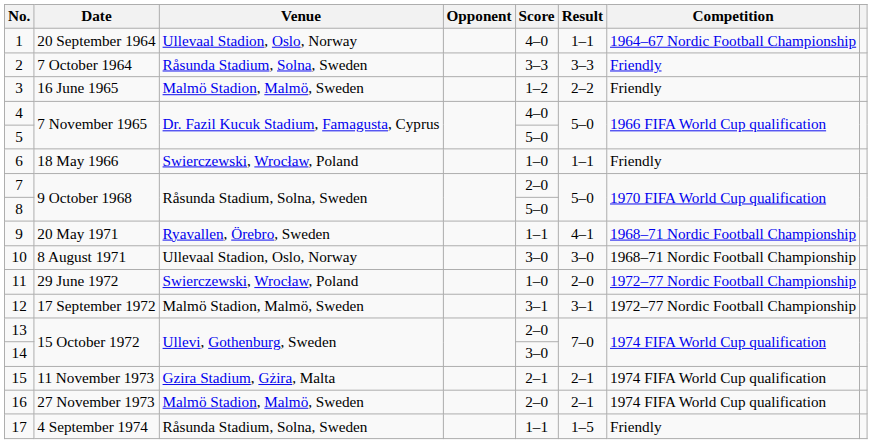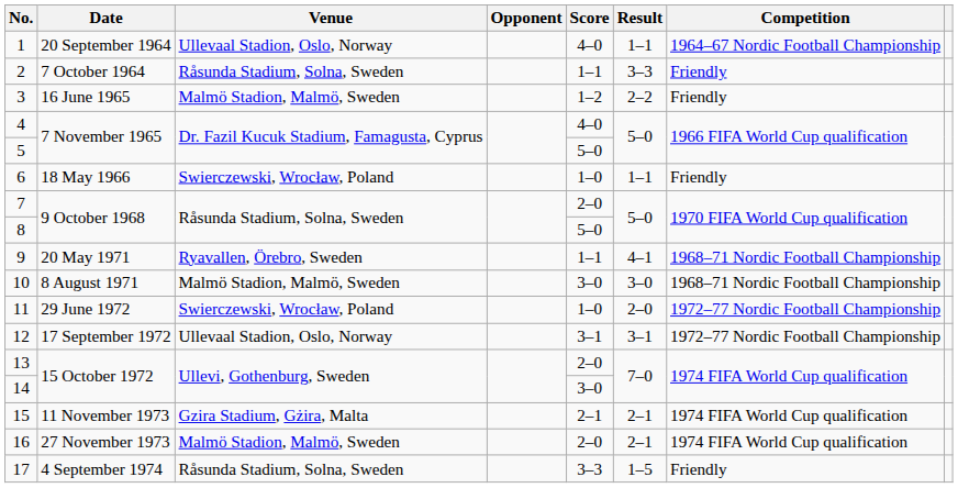 <table class="wikitable sortable">
 <tr>
 <th scope="col">No.</th>
 <th scope="col">Date</th>
 <th scope="col">Venue</th>
 <th scope="col">Opponent</th>
 <th scope="col">Score</th>
 <th scope="col">Result</th>
 <th scope="col">Competition</th>
 <th class="unsortable" scope="col"></th>
 </tr>
 <tr>
 <td align="center">1</td>
 <td>20 September 1964</td>
 <td><a href='#'>Ullevaal Stadion</a>, <a href='#'>Oslo</a>, Norway</td>
 <td></td>
 <td align="center">4–0</td>
 <td align="center">1–1</td>
 <td><a href='#'>1964–67 Nordic Football Championship</a></td>
 <td></td>
 </tr>
 <tr>
 <td align="center">2</td>
 <td>7 October 1964</td>
 <td><a href='#'>Råsunda Stadium</a>, <a href='#'>Solna</a>, Sweden</td>
 <td></td>
-<td align="center">3–3</td>
+<td align="center">1–1</td>
 <td align="center">3–3</td>
 <td><a href='#'>Friendly</a></td>
 <td></td>
 </tr>
 <tr>
 <td align="center">3</td>
 <td>16 June 1965</td>
 <td><a href='#'>Malmö Stadion</a>, <a href='#'>Malmö</a>, Sweden</td>
 <td></td>
 <td align="center">1–2</td>
 <td style="text-align:center">2–2</td>
 <td>Friendly</td>
 <td></td>
 </tr>
 <tr>
 <td align="center">4</td>
 <td rowspan="2">7 November 1965</td>
 <td rowspan="2"><a href='#'>Dr. Fazil Kucuk Stadium</a>, <a href='#'>Famagusta</a>, Cyprus</td>
 <td rowspan="2"></td>
 <td align="center">4–0</td>
 <td rowspan="2" align="center">5–0</td>
 <td rowspan="2"><a href='#'>1966 FIFA World Cup qualification</a></td>
 <td rowspan="2"></td>
 </tr>
 <tr>
 <td align="center">5</td>
 <td align="center">5–0</td>
 </tr>
 <tr>
 <td align="center">6</td>
 <td>18 May 1966</td>
 <td><a href='#'>Swierczewski</a>, <a href='#'>Wrocław</a>, Poland</td>
 <td></td>
 <td align="center">1–0</td>
 <td align="center">1–1</td>
 <td>Friendly</td>
 <td></td>
 </tr>
 <tr>
 <td align="center">7</td>
 <td rowspan="2">9 October 1968</td>
 <td rowspan="2">Råsunda Stadium, Solna, Sweden</td>
 <td rowspan="2"></td>
 <td align="center">2–0</td>
 <td rowspan="2" align="center">5–0</td>
 <td rowspan="2"><a href='#'>1970 FIFA World Cup qualification</a></td>
 <td rowspan="2"></td>
 </tr>
 <tr>
 <td align="center">8</td>
 <td align="center">5–0</td>
 </tr>
 <tr>
 <td align="center">9</td>
 <td>20 May 1971</td>
 <td><a href='#'>Ryavallen</a>, <a href='#'>Örebro</a>, Sweden</td>
 <td></td>
 <td align="center">1–1</td>
 <td align="center">4–1</td>
 <td><a href='#'>1968–71 Nordic Football Championship</a></td>
 <td></td>
 </tr>
 <tr>
 <td align="center">10</td>
 <td>8 August 1971</td>
-<td>Ullevaal Stadion, Oslo, Norway</td>
+<td>Malmö Stadion, Malmö, Sweden</td>
 <td></td>
 <td align="center">3–0</td>
 <td align="center">3–0</td>
 <td>1968–71 Nordic Football Championship</td>
 <td></td>
 </tr>
 <tr>
 <td align="center">11</td>
 <td>29 June 1972</td>
 <td><a href='#'>Swierczewski</a>, <a href='#'>Wrocław</a>, Poland</td>
 <td></td>
 <td align="center">1–0</td>
 <td align="center">2–0</td>
 <td><a href='#'>1972–77 Nordic Football Championship</a></td>
 <td></td>
 </tr>
 <tr>
 <td align="center">12</td>
 <td>17 September 1972</td>
-<td>Malmö Stadion, Malmö, Sweden</td>
+<td>Ullevaal Stadion, Oslo, Norway</td>
 <td></td>
 <td align="center">3–1</td>
 <td align="center">3–1</td>
 <td>1972–77 Nordic Football Championship</td>
 <td></td>
 </tr>
 <tr>
 <td align="center">13</td>
 <td rowspan="2">15 October 1972</td>
 <td rowspan="2"><a href='#'>Ullevi</a>, <a href='#'>Gothenburg</a>, Sweden</td>
 <td rowspan="2"></td>
 <td align="center">2–0</td>
 <td rowspan="2" align="center">7–0</td>
 <td rowspan="2"><a href='#'>1974 FIFA World Cup qualification</a></td>
 <td rowspan="2"></td>
 </tr>
 <tr>
 <td align="center">14</td>
 <td align="center">3–0</td>
 </tr>
 <tr>
 <td align="center">15</td>
 <td>11 November 1973</td>
 <td><a href='#'>Gzira Stadium</a>, <a href='#'>Gżira</a>, Malta</td>
 <td></td>
 <td align="center">2–1</td>
 <td align="center">2–1</td>
 <td>1974 FIFA World Cup qualification</td>
 <td></td>
 </tr>
 <tr>
 <td align="center">16</td>
 <td>27 November 1973</td>
 <td><a href='#'>Malmö Stadion</a>, <a href='#'>Malmö</a>, Sweden</td>
 <td></td>
 <td align="center">2–0</td>
 <td align="center">2–1</td>
 <td>1974 FIFA World Cup qualification</td>
 <td></td>
 </tr>
 <tr>
 <td align="center">17</td>
 <td>4 September 1974</td>
 <td>Råsunda Stadium, Solna, Sweden</td>
 <td></td>
-<td align="center">1–1</td>
+<td align="center">3–3</td>
 <td align="center">1–5</td>
 <td>Friendly</td>
 <td></td>
 </tr>
 </table>
